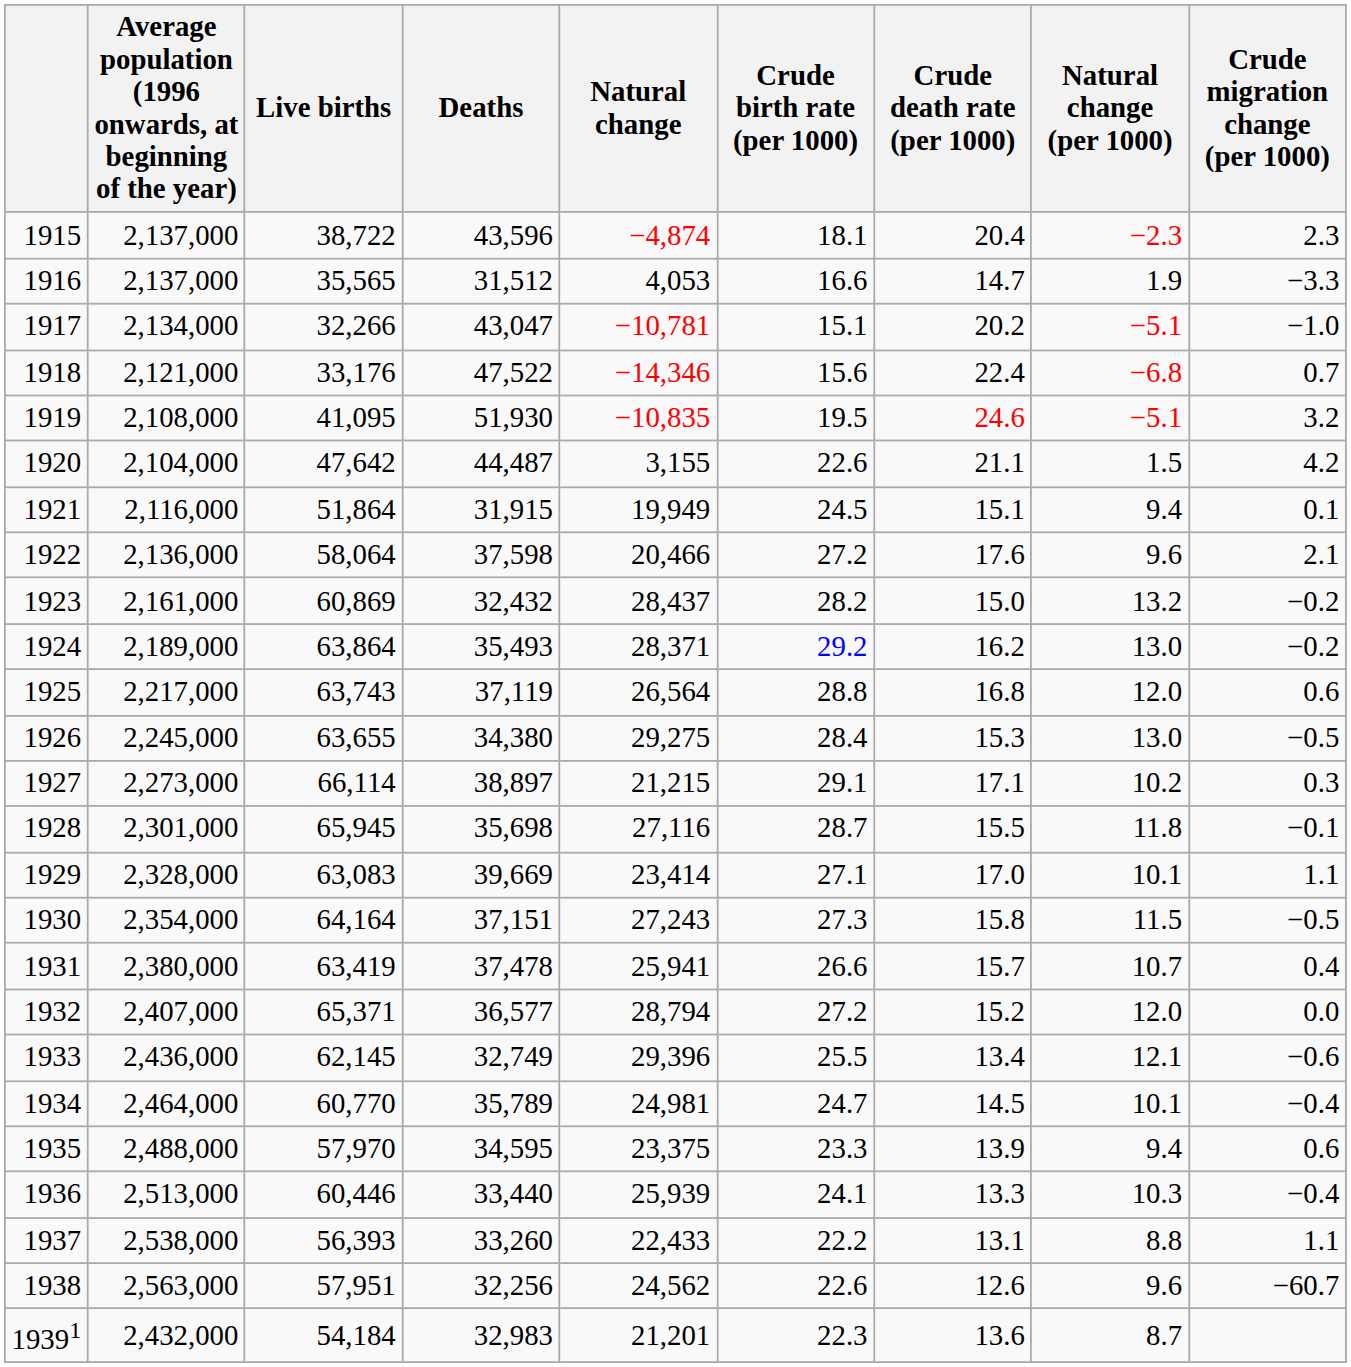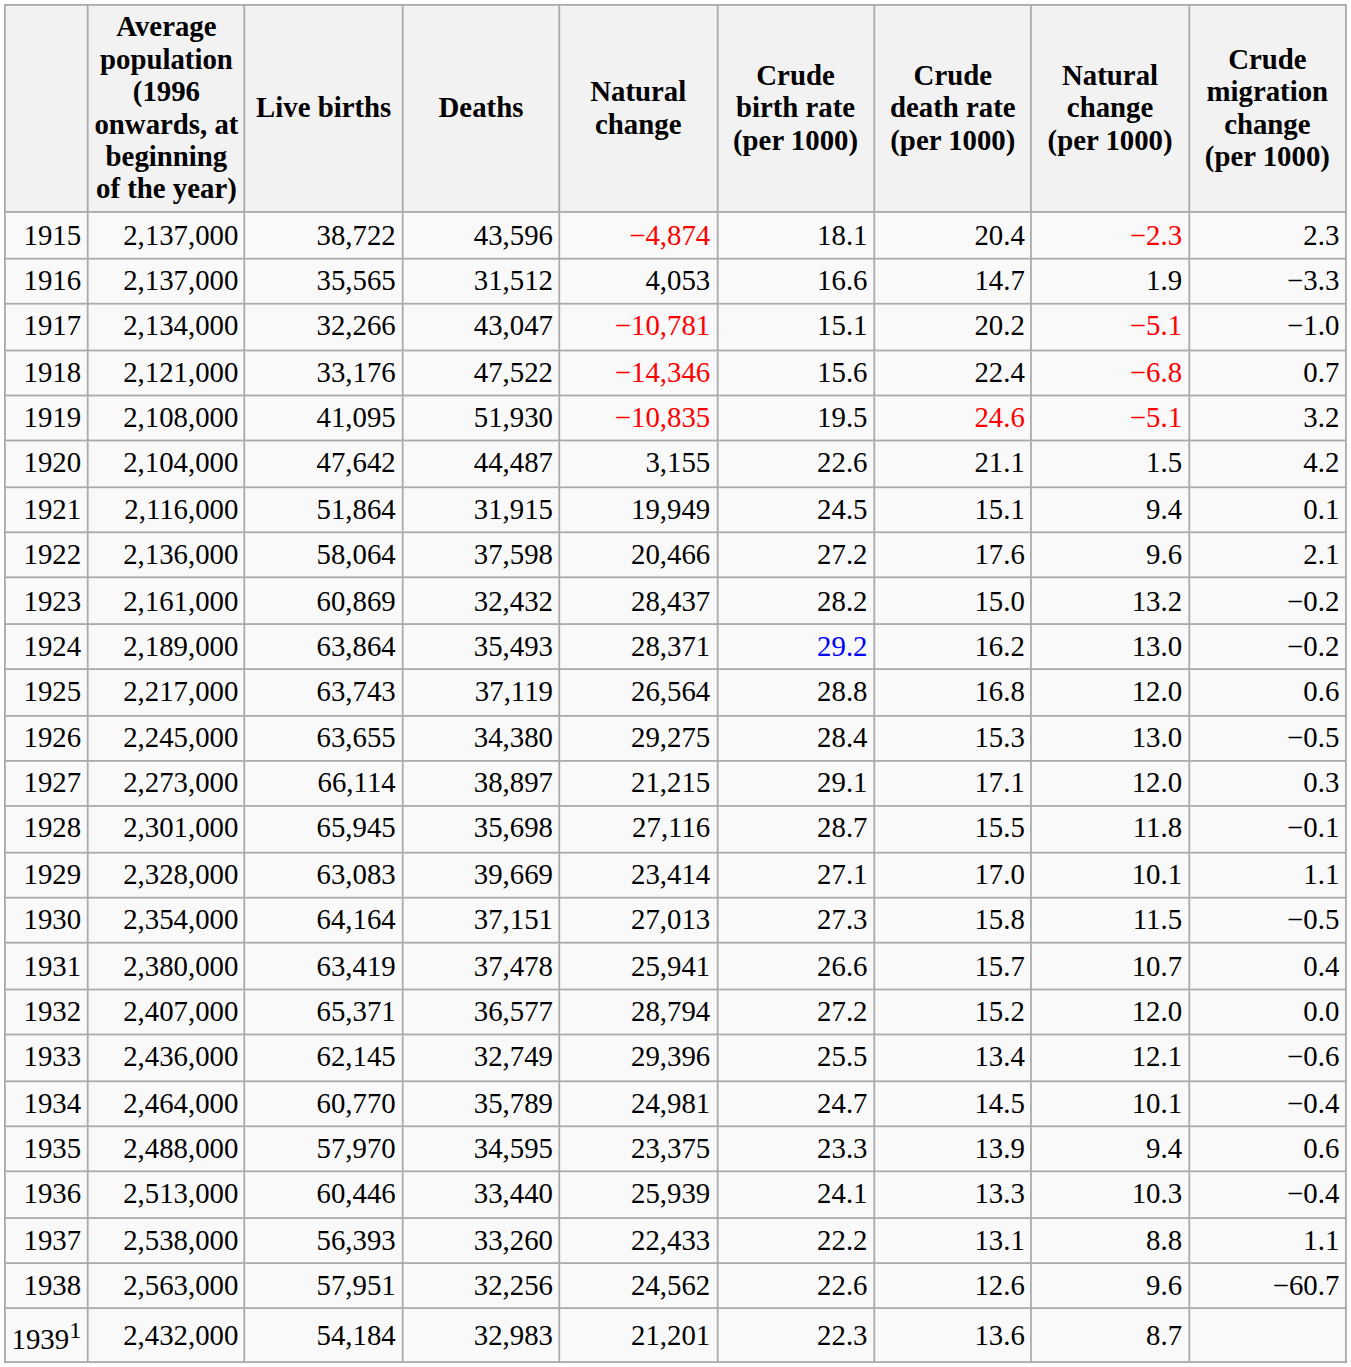 <table class="wikitable sortable" style="text-align: right;">
 <tr>
 <th></th>
 <th width="80pt">Average population (1996 onwards, at beginning of the year)</th>
 <th width="80pt">Live births</th>
 <th width="80pt">Deaths</th>
 <th width="80pt">Natural change</th>
 <th width="80pt">Crude birth rate (per 1000)</th>
 <th width="80pt">Crude death rate (per 1000)</th>
 <th width="80pt">Natural change (per 1000)</th>
 <th width="80pt">Crude migration change (per 1000)</th>
 </tr>
 <tr>
 <td>1915</td>
 <td align="right">2,137,000</td>
 <td align="right">38,722</td>
 <td align="right">43,596</td>
 <td style="color: red" align="right">−4,874</td>
 <td align="right">18.1</td>
 <td align="right">20.4</td>
 <td style="color: red" align="right">−2.3</td>
 <td>2.3</td>
 </tr>
 <tr>
 <td>1916</td>
 <td align="right">2,137,000</td>
 <td align="right">35,565</td>
 <td align="right">31,512</td>
 <td align="right">4,053</td>
 <td align="right">16.6</td>
 <td align="right">14.7</td>
 <td align="right">1.9</td>
 <td>−3.3</td>
 </tr>
 <tr>
 <td>1917</td>
 <td align="right">2,134,000</td>
 <td align="right">32,266</td>
 <td align="right">43,047</td>
 <td style="color: red" align="right">−10,781</td>
 <td align="right">15.1</td>
 <td align="right">20.2</td>
 <td style="color: red" align="right">−5.1</td>
 <td>−1.0</td>
 </tr>
 <tr>
 <td>1918</td>
 <td align="right">2,121,000</td>
 <td align="right">33,176</td>
 <td align="right">47,522</td>
 <td style="color: red" align="right">−14,346</td>
 <td align="right">15.6</td>
 <td align="right">22.4</td>
 <td style="color: red" align="right">−6.8</td>
 <td>0.7</td>
 </tr>
 <tr>
 <td>1919</td>
 <td align="right">2,108,000</td>
 <td align="right">41,095</td>
 <td align="right">51,930</td>
 <td style="color: red" align="right">−10,835</td>
 <td align="right">19.5</td>
 <td align="right" style="color: red">24.6</td>
 <td style="color: red" align="right">−5.1</td>
 <td>3.2</td>
 </tr>
 <tr>
 <td>1920</td>
 <td align="right">2,104,000</td>
 <td align="right">47,642</td>
 <td align="right">44,487</td>
 <td align="right">3,155</td>
 <td align="right">22.6</td>
 <td align="right">21.1</td>
 <td align="right">1.5</td>
 <td>4.2</td>
 </tr>
 <tr>
 <td>1921</td>
 <td align="right">2,116,000</td>
 <td align="right">51,864</td>
 <td align="right">31,915</td>
 <td align="right">19,949</td>
 <td align="right">24.5</td>
 <td align="right">15.1</td>
 <td align="right">9.4</td>
 <td>0.1</td>
 </tr>
 <tr>
 <td>1922</td>
 <td align="right">2,136,000</td>
 <td align="right">58,064</td>
 <td align="right">37,598</td>
 <td align="right">20,466</td>
 <td align="right">27.2</td>
 <td align="right">17.6</td>
 <td align="right">9.6</td>
 <td>2.1</td>
 </tr>
 <tr>
 <td>1923</td>
 <td align="right">2,161,000</td>
 <td align="right">60,869</td>
 <td align="right">32,432</td>
 <td align="right">28,437</td>
 <td align="right">28.2</td>
 <td align="right">15.0</td>
 <td align="right">13.2</td>
 <td>−0.2</td>
 </tr>
 <tr>
 <td>1924</td>
 <td align="right">2,189,000</td>
 <td align="right">63,864</td>
 <td align="right">35,493</td>
 <td align="right">28,371</td>
 <td align="right" style="color: blue">29.2</td>
 <td align="right">16.2</td>
 <td align="right">13.0</td>
 <td>−0.2</td>
 </tr>
 <tr>
 <td>1925</td>
 <td align="right">2,217,000</td>
 <td align="right">63,743</td>
 <td align="right">37,119</td>
 <td align="right">26,564</td>
 <td align="right">28.8</td>
 <td align="right">16.8</td>
 <td align="right">12.0</td>
 <td>0.6</td>
 </tr>
 <tr>
 <td>1926</td>
 <td align="right">2,245,000</td>
 <td align="right">63,655</td>
 <td align="right">34,380</td>
 <td align="right">29,275</td>
 <td align="right">28.4</td>
 <td align="right">15.3</td>
 <td align="right">13.0</td>
 <td>−0.5</td>
 </tr>
 <tr>
 <td>1927</td>
 <td align="right">2,273,000</td>
 <td align="right">66,114</td>
 <td align="right">38,897</td>
 <td align="right">21,215</td>
 <td align="right">29.1</td>
 <td align="right">17.1</td>
-<td align="right">10.2</td>
+<td align="right">12.0</td>
 <td>0.3</td>
 </tr>
 <tr>
 <td>1928</td>
 <td align="right">2,301,000</td>
 <td align="right">65,945</td>
 <td align="right">35,698</td>
 <td align="right">27,116</td>
 <td align="right">28.7</td>
 <td align="right">15.5</td>
 <td align="right">11.8</td>
 <td>−0.1</td>
 </tr>
 <tr>
 <td>1929</td>
 <td align="right">2,328,000</td>
 <td align="right">63,083</td>
 <td align="right">39,669</td>
 <td align="right">23,414</td>
 <td align="right">27.1</td>
 <td align="right">17.0</td>
 <td align="right">10.1</td>
 <td>1.1</td>
 </tr>
 <tr>
 <td>1930</td>
 <td align="right">2,354,000</td>
 <td align="right">64,164</td>
 <td align="right">37,151</td>
-<td align="right">27,243</td>
+<td align="right">27,013</td>
 <td align="right">27.3</td>
 <td align="right">15.8</td>
 <td align="right">11.5</td>
 <td>−0.5</td>
 </tr>
 <tr>
 <td>1931</td>
 <td align="right">2,380,000</td>
 <td align="right">63,419</td>
 <td align="right">37,478</td>
 <td align="right">25,941</td>
 <td align="right">26.6</td>
 <td align="right">15.7</td>
 <td align="right">10.7</td>
 <td>0.4</td>
 </tr>
 <tr>
 <td>1932</td>
 <td align="right">2,407,000</td>
 <td align="right">65,371</td>
 <td align="right">36,577</td>
 <td align="right">28,794</td>
 <td align="right">27.2</td>
 <td align="right">15.2</td>
 <td align="right">12.0</td>
 <td>0.0</td>
 </tr>
 <tr>
 <td>1933</td>
 <td align="right">2,436,000</td>
 <td align="right">62,145</td>
 <td align="right">32,749</td>
 <td align="right">29,396</td>
 <td align="right">25.5</td>
 <td align="right">13.4</td>
 <td align="right">12.1</td>
 <td>−0.6</td>
 </tr>
 <tr>
 <td>1934</td>
 <td align="right">2,464,000</td>
 <td align="right">60,770</td>
 <td align="right">35,789</td>
 <td align="right">24,981</td>
 <td align="right">24.7</td>
 <td align="right">14.5</td>
 <td align="right">10.1</td>
 <td>−0.4</td>
 </tr>
 <tr>
 <td>1935</td>
 <td align="right">2,488,000</td>
 <td align="right">57,970</td>
 <td align="right">34,595</td>
 <td align="right">23,375</td>
 <td align="right">23.3</td>
 <td align="right">13.9</td>
 <td align="right">9.4</td>
 <td>0.6</td>
 </tr>
 <tr>
 <td>1936</td>
 <td align="right">2,513,000</td>
 <td align="right">60,446</td>
 <td align="right">33,440</td>
 <td align="right">25,939</td>
 <td align="right">24.1</td>
 <td align="right">13.3</td>
 <td align="right">10.3</td>
 <td>−0.4</td>
 </tr>
 <tr>
 <td>1937</td>
 <td align="right">2,538,000</td>
 <td align="right">56,393</td>
 <td align="right">33,260</td>
 <td align="right">22,433</td>
 <td align="right">22.2</td>
 <td align="right">13.1</td>
 <td align="right">8.8</td>
 <td>1.1</td>
 </tr>
 <tr>
 <td>1938</td>
 <td align="right">2,563,000</td>
 <td align="right">57,951</td>
 <td align="right">32,256</td>
 <td align="right">24,562</td>
 <td align="right">22.6</td>
 <td align="right">12.6</td>
 <td align="right">9.6</td>
 <td>−60.7</td>
 </tr>
 <tr>
 <td>1939<sup>1</sup></td>
 <td align="right">2,432,000</td>
 <td align="right">54,184</td>
 <td align="right">32,983</td>
 <td align="right">21,201</td>
 <td align="right">22.3</td>
 <td align="right">13.6</td>
 <td align="right">8.7</td>
 <td></td>
 </tr>
 </table>
